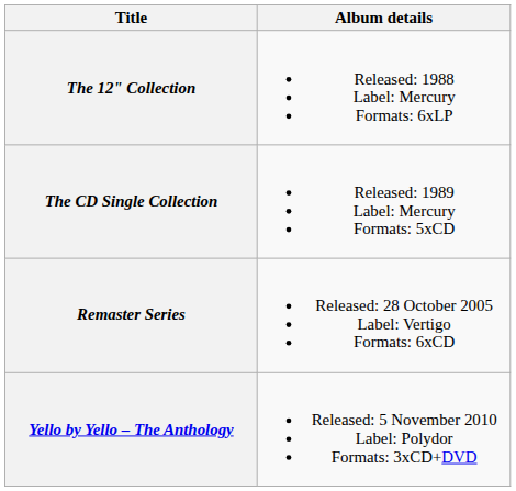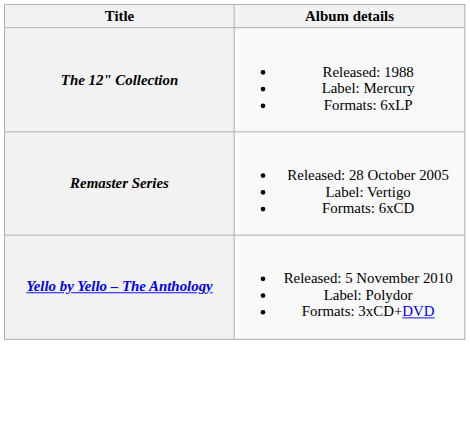 <table class="wikitable plainrowheaders" style="text-align:center;">
 <tr>
 <th scope="col" style="width:15em;">Title</th>
 <th scope="col" style="width:15em;">Album details</th>
 </tr>
 <tr>
 <th scope="row"><em>The 12" Collection</em></th>
 <td><br><ul><li>Released: 1988</li><li>Label: Mercury</li><li>Formats: 6xLP</li></ul></td>
 </tr>
 <tr>
-<th scope="row"><em>The CD Single Collection</em></th>
-<td><br><ul><li>Released: 1989</li><li>Label: Mercury</li><li>Formats: 5xCD</li></ul></td>
-</tr>
-<tr>
 <th scope="row"><em>Remaster Series</em></th>
 <td><br><ul><li>Released: 28 October 2005</li><li>Label: Vertigo</li><li>Formats: 6xCD</li></ul></td>
 </tr>
 <tr>
 <th scope="row"><em><a href='#'>Yello by Yello – The Anthology</a></em></th>
 <td><br><ul><li>Released: 5 November 2010</li><li>Label: Polydor</li><li>Formats: 3xCD+<a href='#'>DVD</a></li></ul></td>
 </tr>
 </table>
